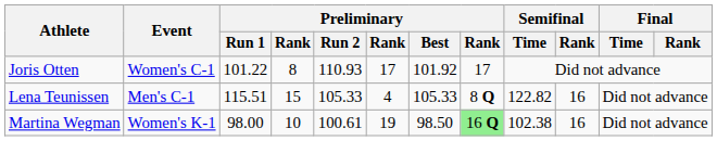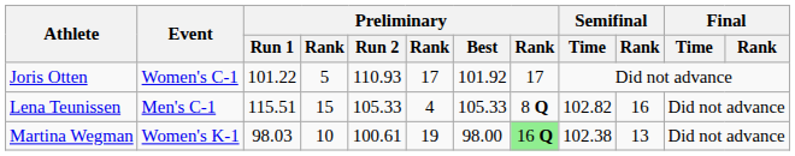 <table class="wikitable" style="font-size:90%">
 <tr>
 <th rowspan=2>Athlete</th>
 <th rowspan=2>Event</th>
 <th colspan=6>Preliminary</th>
 <th colspan=2>Semifinal</th>
 <th colspan=2>Final</th>
 </tr>
 <tr style="font-size:95%">
 <th>Run 1</th>
 <th>Rank</th>
 <th>Run 2</th>
 <th>Rank</th>
 <th>Best</th>
 <th>Rank</th>
 <th>Time</th>
 <th>Rank</th>
 <th>Time</th>
 <th>Rank</th>
 </tr>
 <tr align=center>
 <td align=left><a href='#'>Joris Otten</a></td>
 <td align=left><a href='#'>Women's C-1</a></td>
 <td>101.22</td>
-<td>8</td>
+<td>5</td>
 <td>110.93</td>
 <td>17</td>
 <td>101.92</td>
 <td>17</td>
 <td colspan=4>Did not advance</td>
 </tr>
 <tr align=center>
 <td align=left><a href='#'>Lena Teunissen</a></td>
 <td align=left><a href='#'>Men's C-1</a></td>
 <td>115.51</td>
 <td>15</td>
 <td>105.33</td>
 <td>4</td>
 <td>105.33</td>
 <td>8 <strong>Q</strong></td>
-<td>122.82</td>
+<td>102.82</td>
 <td>16</td>
 <td colspan=2>Did not advance</td>
 </tr>
 <tr align=center>
 <td align=left><a href='#'>Martina Wegman</a></td>
 <td align=left><a href='#'>Women's K-1</a></td>
-<td>98.00</td>
+<td>98.03</td>
 <td>10</td>
 <td>100.61</td>
 <td>19</td>
-<td>98.50</td>
+<td>98.00</td>
 <td style="background: lightgreen;">16 <strong>Q</strong></td>
 <td>102.38</td>
-<td>16</td>
+<td>13</td>
 <td colspan=2>Did not advance</td>
 </tr>
 </table>
